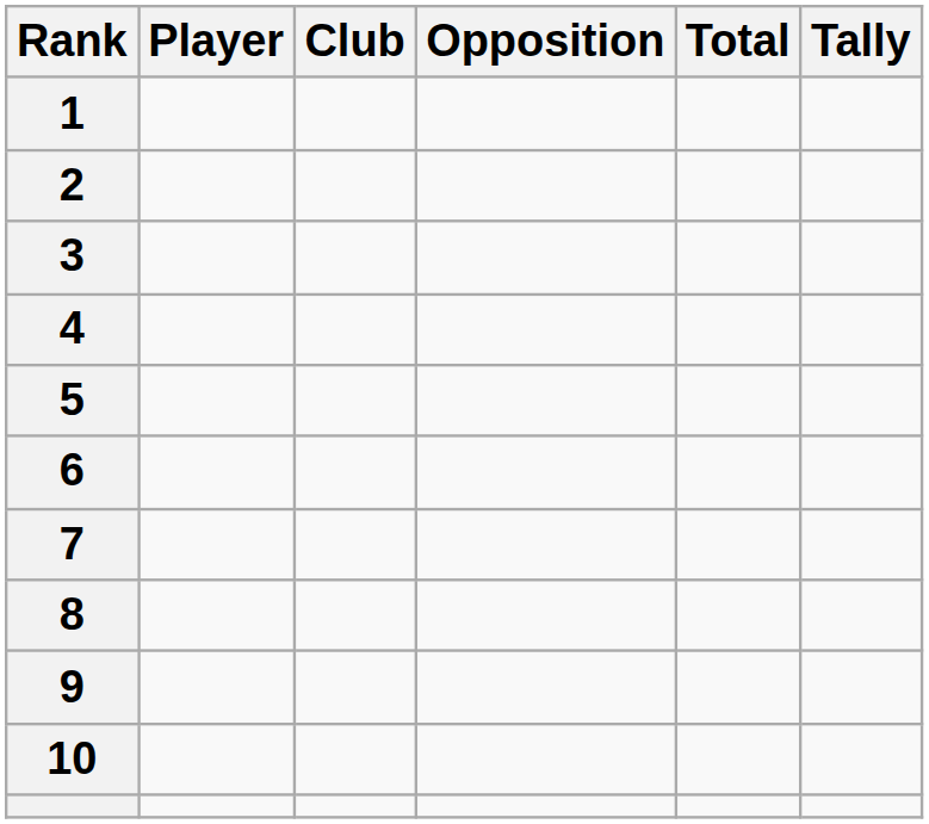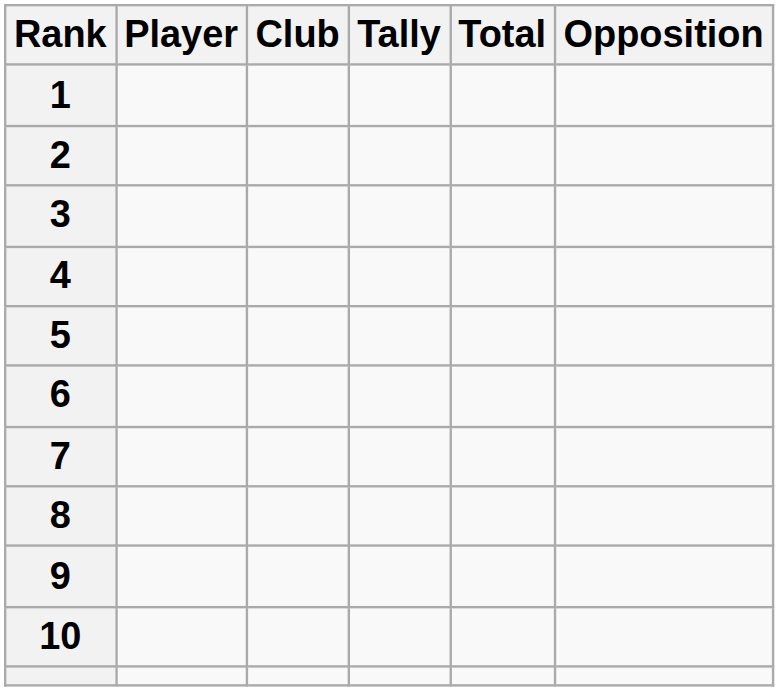 <table class="wikitable">
 <tr>
 <th>Rank</th>
 <th>Player</th>
 <th>Club</th>
+<th>Tally</th>
+<th>Total</th>
 <th>Opposition</th>
-<th>Total</th>
-<th>Tally</th>
 </tr>
 <tr>
 <th style="text-align:center;">1</th>
 <td></td>
 <td></td>
-<td></td>
 <td align="center"></td>
 <td align="center"></td>
+<td></td>
 </tr>
 <tr>
 <th>2</th>
 <td></td>
 <td></td>
-<td></td>
 <td align="center"></td>
 <td align="center"></td>
+<td></td>
 </tr>
 <tr>
 <th>3</th>
 <td></td>
 <td></td>
-<td></td>
 <td align="center"></td>
 <td align="center"></td>
+<td></td>
 </tr>
 <tr>
 <th>4</th>
 <td></td>
 <td></td>
-<td></td>
 <td align="center"></td>
 <td align="center"></td>
+<td></td>
 </tr>
 <tr>
 <th>5</th>
 <td></td>
 <td></td>
-<td></td>
 <td align="center"></td>
 <td align="center"></td>
+<td></td>
 </tr>
 <tr>
 <th>6</th>
 <td></td>
 <td></td>
-<td></td>
 <td align="center"></td>
 <td align="center"></td>
+<td></td>
 </tr>
 <tr>
 <th>7</th>
 <td></td>
 <td></td>
-<td></td>
 <td align="center"></td>
 <td align="center"></td>
+<td></td>
 </tr>
 <tr>
 <th>8</th>
 <td></td>
 <td></td>
-<td></td>
 <td align="center"></td>
 <td align="center"></td>
+<td></td>
 </tr>
 <tr>
 <th>9</th>
 <td></td>
 <td></td>
-<td></td>
 <td align="center"></td>
 <td align="center"></td>
+<td></td>
 </tr>
 <tr>
 <th>10</th>
 <td></td>
 <td></td>
-<td></td>
 <td align="center"></td>
 <td align="center"></td>
+<td></td>
 </tr>
 <tr>
 <th></th>
 <td></td>
 <td></td>
-<td></td>
 <td align="center"></td>
 <td align="center"></td>
+<td></td>
 </tr>
 </table>
